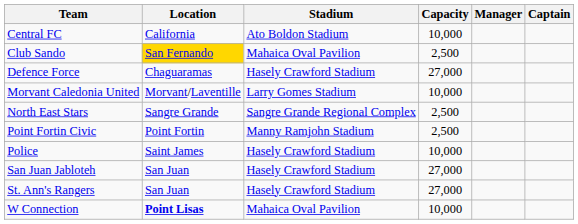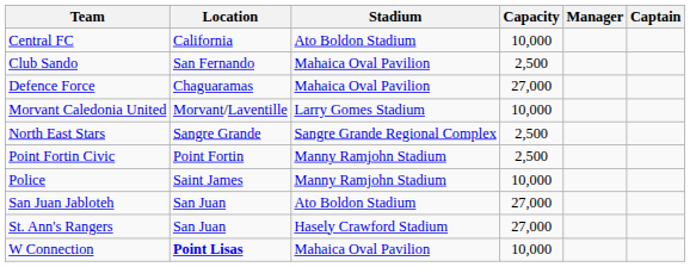 <table class="sortable wikitable">
 <tr>
 <th>Team</th>
 <th>Location</th>
 <th>Stadium</th>
 <th>Capacity</th>
 <th>Manager</th>
 <th>Captain</th>
 </tr>
 <tr>
 <td><a href='#'>Central FC</a></td>
 <td><a href='#'>California</a></td>
 <td><a href='#'>Ato Boldon Stadium</a></td>
 <td align=center>10,000</td>
 <td> </td>
 <td> </td>
 </tr>
 <tr>
 <td><a href='#'>Club Sando</a></td>
-<td style="background: gold;"><a href='#'>San Fernando</a></td>
+<td><a href='#'>San Fernando</a></td>
 <td><a href='#'>Mahaica Oval Pavilion</a></td>
 <td align=center>2,500</td>
 <td> </td>
 <td> </td>
 </tr>
 <tr>
 <td><a href='#'>Defence Force</a></td>
 <td><a href='#'>Chaguaramas</a></td>
-<td><a href='#'>Hasely Crawford Stadium</a></td>
+<td><a href='#'>Mahaica Oval Pavilion</a></td>
 <td align=center>27,000</td>
 <td> </td>
 <td> </td>
 </tr>
 <tr>
 <td><a href='#'>Morvant Caledonia United</a></td>
 <td><a href='#'>Morvant</a>/<a href='#'>Laventille</a></td>
 <td><a href='#'>Larry Gomes Stadium</a></td>
 <td align=center>10,000</td>
 <td> </td>
 <td> </td>
 </tr>
 <tr>
 <td><a href='#'>North East Stars</a></td>
 <td><a href='#'>Sangre Grande</a></td>
 <td><a href='#'>Sangre Grande Regional Complex</a></td>
 <td align=center>2,500</td>
 <td> </td>
 <td> </td>
 </tr>
 <tr>
 <td><a href='#'>Point Fortin Civic</a></td>
 <td><a href='#'>Point Fortin</a></td>
 <td><a href='#'>Manny Ramjohn Stadium</a></td>
 <td align=center>2,500</td>
 <td> </td>
 <td> </td>
 </tr>
 <tr>
 <td><a href='#'>Police</a></td>
 <td><a href='#'>Saint James</a></td>
-<td><a href='#'>Hasely Crawford Stadium</a></td>
+<td><a href='#'>Manny Ramjohn Stadium</a></td>
 <td align=center>10,000</td>
 <td> </td>
 <td> </td>
 </tr>
 <tr>
 <td><a href='#'>San Juan Jabloteh</a></td>
 <td><a href='#'>San Juan</a></td>
-<td><a href='#'>Hasely Crawford Stadium</a></td>
+<td><a href='#'>Ato Boldon Stadium</a></td>
 <td align=center>27,000</td>
 <td> </td>
 <td> </td>
 </tr>
 <tr>
 <td><a href='#'>St. Ann's Rangers</a></td>
 <td><a href='#'>San Juan</a></td>
 <td><a href='#'>Hasely Crawford Stadium</a></td>
 <td align=center>27,000</td>
 <td> </td>
 <td> </td>
 </tr>
 <tr>
 <td><a href='#'>W Connection</a></td>
 <td><strong><a href='#'>Point Lisas</a></strong></td>
 <td><a href='#'>Mahaica Oval Pavilion</a></td>
 <td align=center>10,000</td>
 <td> </td>
 <td> </td>
 </tr>
 </table>
